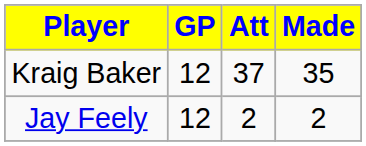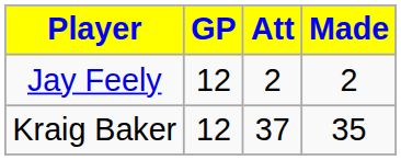 <table class="wikitable" style="text-align:center;">
 <tr>
 <th style="background:yellow; color:blue;">Player</th>
 <th style="background:yellow; color:blue;">GP</th>
 <th style="background:yellow; color:blue;">Att</th>
 <th style="background:yellow; color:blue;">Made</th>
 </tr>
 <tr>
+<td><a href='#'>Jay Feely</a></td>
+<td>12</td>
+<td>2</td>
+<td>2</td>
+</tr>
+<tr>
 <td>Kraig Baker</td>
 <td>12</td>
 <td>37</td>
 <td>35</td>
 </tr>
-<tr>
-<td><a href='#'>Jay Feely</a></td>
-<td>12</td>
-<td>2</td>
-<td>2</td>
-</tr>
 </table>
